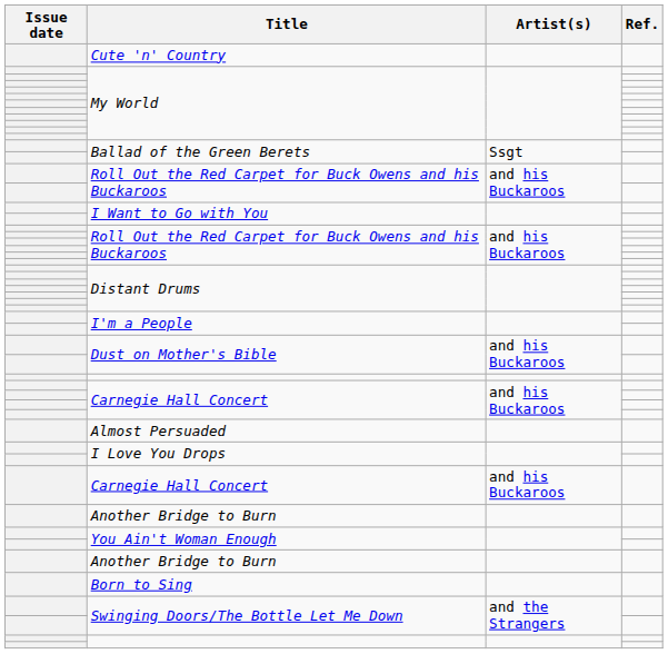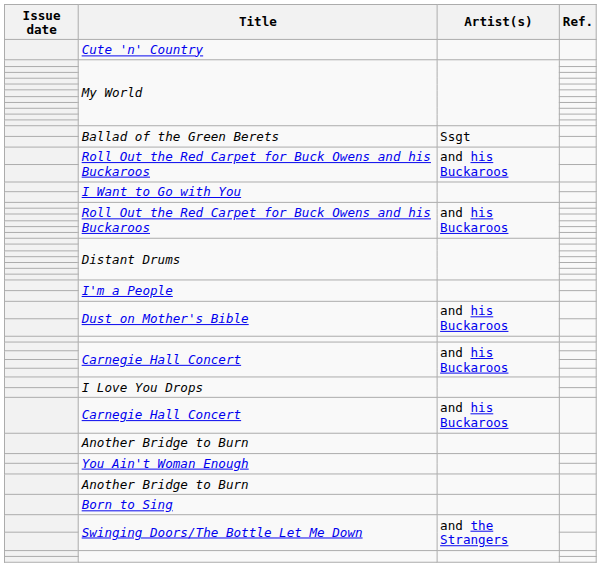 <table class="wikitable sortable plainrowheaders">
 <tr>
 <th scope=col>Issue date</th>
 <th scope=col>Title</th>
 <th scope=col>Artist(s)</th>
 <th scope=col class=unsortable>Ref.</th>
 </tr>
 <tr>
 <th scope=row></th>
 <td><em><a href='#'>Cute 'n' Country</a></em></td>
 <td></td>
 <td align=center></td>
 </tr>
 <tr>
 <th scope=row></th>
 <td rowspan=11><em>My World</em></td>
 <td rowspan=11></td>
 <td align=center></td>
 </tr>
 <tr>
 <th scope=row></th>
 <td align=center></td>
 </tr>
 <tr>
 <th scope=row></th>
 <td align=center></td>
 </tr>
 <tr>
 <th scope=row></th>
 <td align=center></td>
 </tr>
 <tr>
 <th scope=row></th>
 <td align=center></td>
 </tr>
 <tr>
 <th scope=row></th>
 <td align=center></td>
 </tr>
 <tr>
 <th scope=row></th>
 <td align=center></td>
 </tr>
 <tr>
 <th scope=row></th>
 <td align=center></td>
 </tr>
 <tr>
 <th scope=row></th>
 <td align=center></td>
 </tr>
 <tr>
 <th scope=row></th>
 <td align=center></td>
 </tr>
 <tr>
 <th scope=row></th>
 <td align=center></td>
 </tr>
 <tr>
 <th scope=row></th>
 <td rowspan=2><em>Ballad of the Green Berets</em></td>
 <td rowspan=2>Ssgt </td>
 <td align=center></td>
 </tr>
 <tr>
 <th scope=row></th>
 <td align=center></td>
 </tr>
 <tr>
 <th scope=row></th>
 <td rowspan=2><em><a href='#'>Roll Out the Red Carpet for Buck Owens and his Buckaroos</a></em></td>
 <td rowspan=2> and <a href='#'>his Buckaroos</a></td>
 <td align=center></td>
 </tr>
 <tr>
 <th scope=row></th>
 <td align=center></td>
 </tr>
 <tr>
 <th scope=row></th>
 <td rowspan=2><em><a href='#'>I Want to Go with You</a></em></td>
 <td rowspan=2></td>
 <td align=center></td>
 </tr>
 <tr>
 <th scope=row></th>
 <td align=center></td>
 </tr>
 <tr>
 <th scope=row></th>
 <td rowspan=6><em><a href='#'>Roll Out the Red Carpet for Buck Owens and his Buckaroos</a></em></td>
 <td rowspan=6> and <a href='#'>his Buckaroos</a></td>
 <td align=center></td>
 </tr>
 <tr>
 <th scope=row></th>
 <td align=center></td>
 </tr>
 <tr>
 <th scope=row></th>
 <td align=center></td>
 </tr>
 <tr>
 <th scope=row></th>
 <td align=center></td>
 </tr>
 <tr>
 <th scope=row></th>
 <td align=center></td>
 </tr>
 <tr>
 <th scope=row></th>
 <td align=center></td>
 </tr>
 <tr>
 <th scope=row></th>
 <td rowspan=7><em>Distant Drums</em></td>
 <td rowspan=7></td>
 <td align=center></td>
 </tr>
 <tr>
 <th scope=row></th>
 <td align=center></td>
 </tr>
 <tr>
 <th scope=row></th>
 <td align=center></td>
 </tr>
 <tr>
 <th scope=row></th>
 <td align=center></td>
 </tr>
 <tr>
 <th scope=row></th>
 <td align=center></td>
 </tr>
 <tr>
 <th scope=row></th>
 <td align=center></td>
 </tr>
 <tr>
 <th scope=row></th>
 <td align=center></td>
 </tr>
 <tr>
 <th scope=row></th>
 <td rowspan=2><em><a href='#'>I'm a People</a></em></td>
 <td rowspan=2></td>
 <td align=center></td>
 </tr>
 <tr>
 <th scope=row></th>
 <td align=center></td>
 </tr>
 <tr>
 <th scope=row></th>
 <td rowspan=2><em><a href='#'>Dust on Mother's Bible</a></em></td>
 <td rowspan=2> and <a href='#'>his Buckaroos</a></td>
 <td align=center></td>
 </tr>
 <tr>
 <th scope=row></th>
 <td align=center></td>
 </tr>
 <tr>
 <th scope=row></th>
 <td><em></em></td>
 <td></td>
 <td align=center></td>
 </tr>
 <tr>
 <th scope=row></th>
 <td rowspan=4><em><a href='#'>Carnegie Hall Concert</a></em></td>
 <td rowspan=4> and <a href='#'>his Buckaroos</a></td>
 <td align=center></td>
 </tr>
 <tr>
 <th scope=row></th>
 <td align=center></td>
 </tr>
 <tr>
 <th scope=row></th>
 <td align=center></td>
 </tr>
 <tr>
 <th scope=row></th>
 <td align=center></td>
 </tr>
 <tr>
 <th scope=row></th>
-<td><em>Almost Persuaded</em></td>
-<td></td>
-<td align=center></td>
-</tr>
-<tr>
-<th scope=row></th>
 <td rowspan=2><em>I Love You Drops</em></td>
 <td rowspan=2></td>
 <td align=center></td>
 </tr>
 <tr>
 <th scope=row></th>
 <td align=center></td>
 </tr>
 <tr>
 <th scope=row></th>
 <td><em><a href='#'>Carnegie Hall Concert</a></em></td>
 <td> and <a href='#'>his Buckaroos</a></td>
 <td align=center></td>
 </tr>
 <tr>
 <th scope=row></th>
 <td><em>Another Bridge to Burn</em></td>
 <td></td>
 <td align=center></td>
 </tr>
 <tr>
 <th scope=row></th>
 <td rowspan=2><em><a href='#'>You Ain't Woman Enough</a></em></td>
 <td rowspan=2></td>
 <td align=center></td>
 </tr>
 <tr>
 <th scope=row></th>
 <td align=center></td>
 </tr>
 <tr>
 <th scope=row></th>
 <td><em>Another Bridge to Burn</em></td>
 <td></td>
 <td align=center></td>
 </tr>
 <tr>
 <th scope=row></th>
 <td><em><a href='#'>Born to Sing</a></em></td>
 <td></td>
 <td align=center></td>
 </tr>
 <tr>
 <th scope=row></th>
 <td rowspan=2><em><a href='#'>Swinging Doors/The Bottle Let Me Down</a></em></td>
 <td rowspan=2> and <a href='#'>the Strangers</a></td>
 <td align=center></td>
 </tr>
 <tr>
 <th scope=row></th>
 <td align=center></td>
 </tr>
 <tr>
 <th scope=row></th>
 <td rowspan=2><em></em></td>
 <td rowspan=2></td>
 <td align=center></td>
 </tr>
 <tr>
 <th scope=row></th>
 <td align=center></td>
 </tr>
 </table>
